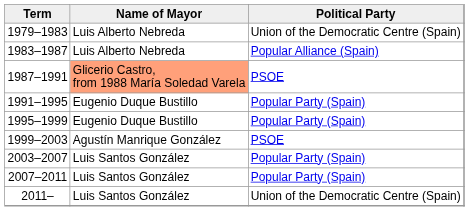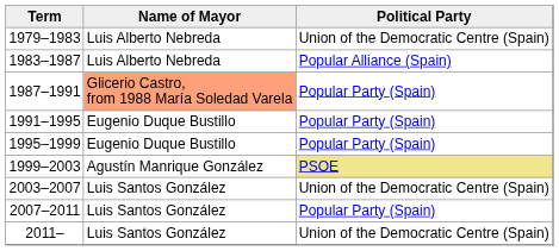 <table align="center" rules="all" cellspacing="0" cellpadding="3" style="border: 1px solid #999; border-right: 2px solid #999; border-bottom:2px solid #999">
 <tr>
 <th style="background:#efefef;">Term</th>
 <th style="background:#efefef;">Name of Mayor</th>
 <th style="background:#efefef;">Political Party</th>
 </tr>
 <tr>
 <td align="center">1979–1983</td>
 <td>Luis Alberto Nebreda</td>
 <td>Union of the Democratic Centre (Spain)</td>
 </tr>
 <tr>
 <td align="center">1983–1987</td>
 <td>Luis Alberto Nebreda</td>
 <td><a href='#'>Popular Alliance (Spain)</a></td>
 </tr>
 <tr>
 <td align="center">1987–1991</td>
 <td Alcalde_3 style="background: lightsalmon;">Glicerio Castro,<br>from 1988 María Soledad Varela</td>
-<td><a href='#'>PSOE</a></td>
+<td><a href='#'>Popular Party (Spain)</a></td>
 </tr>
 <tr>
 <td align="center">1991–1995</td>
 <td>Eugenio Duque Bustillo</td>
 <td><a href='#'>Popular Party (Spain)</a></td>
 </tr>
 <tr>
 <td align="center">1995–1999</td>
 <td>Eugenio Duque Bustillo</td>
 <td><a href='#'>Popular Party (Spain)</a></td>
 </tr>
 <tr>
 <td align="center">1999–2003</td>
 <td>Agustín Manrique González</td>
-<td><a href='#'>PSOE</a></td>
+<td style="background: khaki;"><a href='#'>PSOE</a></td>
 </tr>
 <tr>
 <td align="center">2003–2007</td>
 <td>Luis Santos González</td>
-<td><a href='#'>Popular Party (Spain)</a></td>
+<td>Union of the Democratic Centre (Spain)</td>
 </tr>
 <tr>
 <td align="center">2007–2011</td>
 <td>Luis Santos González</td>
 <td><a href='#'>Popular Party (Spain)</a></td>
 </tr>
 <tr>
 <td align="center">2011–</td>
 <td>Luis Santos González</td>
 <td>Union of the Democratic Centre (Spain)</td>
 </tr>
 </table>
